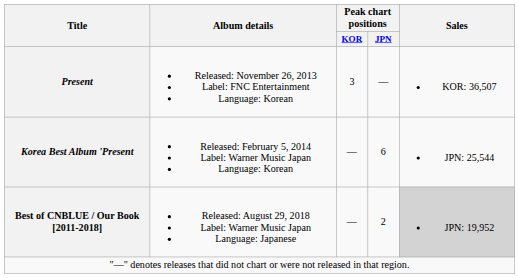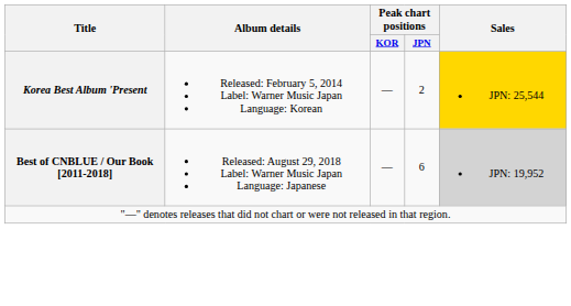 <table class="wikitable plainrowheaders" style="text-align:center" border="1">
 <tr>
 <th rowspan="2" style="width:14em">Title</th>
 <th rowspan="2" style="width:18em">Album details</th>
 <th colspan="2">Peak chart positions</th>
 <th rowspan="2" style="width:11em">Sales</th>
 </tr>
 <tr>
 <th scope="col" style="width:3em;font-size:90%"><a href='#'>KOR</a><br></th>
 <th scope="col" style="width:3em;font-size:90%"><a href='#'>JPN</a><br></th>
 </tr>
 <tr>
-<th scope="row"><em>Present</em></th>
-<td><br><ul><li>Released: November 26, 2013</li><li>Label: FNC Entertainment</li><li>Language: Korean</li></ul></td>
-<td>3</td>
-<td>—</td>
-<td><br><ul><li>KOR: 36,507</li></ul></td>
-</tr>
-<tr>
 <th scope="row"><em>Korea Best Album 'Present<strong></th>
 <td><br><ul><li>Released: February 5, 2014</li><li>Label: Warner Music Japan</li><li>Language: Korean</li></ul></td>
 <td>—</td>
-<td>6</td>
-<td><br><ul><li>JPN: 25,544</li></ul></td>
+<td>2</td>
+<td style="background: gold;"><br><ul><li>JPN: 25,544</li></ul></td>
 </tr>
 <tr>
 <th scope="row"></em>Best of CNBLUE / Our Book [2011-2018]<em></th>
 <td><br><ul><li>Released: August 29, 2018</li><li>Label: Warner Music Japan</li><li>Language: Japanese</li></ul></td>
 <td>—</td>
-<td>2</td>
+<td>6</td>
 <td style="background: lightgrey;"><br><ul><li>JPN: 19,952</li></ul></td>
 </tr>
 <tr>
 <td colspan="5">"—" denotes releases that did not chart or were not released in that region.</td>
 </tr>
 </table>
